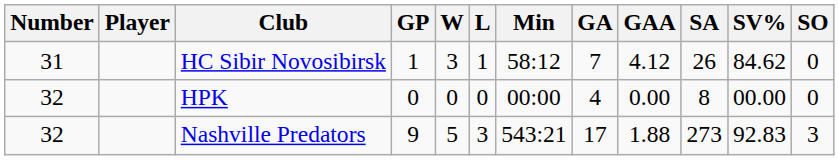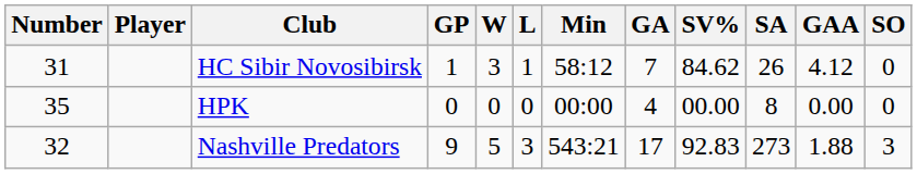 <table class="wikitable sortable" style="text-align: center;">
 <tr>
 <th>Number</th>
 <th>Player</th>
 <th>Club</th>
 <th>GP</th>
 <th>W</th>
 <th>L</th>
 <th>Min</th>
 <th>GA</th>
+<th>SV%</th>
+<th>SA</th>
 <th>GAA</th>
-<th>SA</th>
-<th>SV%</th>
 <th>SO</th>
 </tr>
 <tr>
 <td>31</td>
 <td align=left></td>
 <td align=left> <a href='#'>HC Sibir Novosibirsk</a></td>
 <td>1</td>
 <td>3</td>
 <td>1</td>
 <td>58:12</td>
 <td>7</td>
+<td>84.62</td>
+<td>26</td>
 <td>4.12</td>
-<td>26</td>
-<td>84.62</td>
 <td>0</td>
 </tr>
 <tr>
-<td>32</td>
+<td>35</td>
 <td align=left></td>
 <td align=left> <a href='#'>HPK</a></td>
 <td>0</td>
 <td>0</td>
 <td>0</td>
 <td>00:00</td>
 <td>4</td>
+<td>00.00</td>
+<td>8</td>
 <td>0.00</td>
-<td>8</td>
-<td>00.00</td>
 <td>0</td>
 </tr>
 <tr>
 <td>32</td>
 <td align=left></td>
 <td align=left> <a href='#'>Nashville Predators</a></td>
 <td>9</td>
 <td>5</td>
 <td>3</td>
 <td>543:21</td>
 <td>17</td>
+<td>92.83</td>
+<td>273</td>
 <td>1.88</td>
-<td>273</td>
-<td>92.83</td>
 <td>3</td>
 </tr>
 </table>
